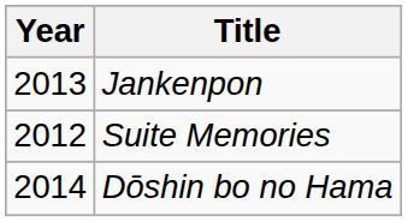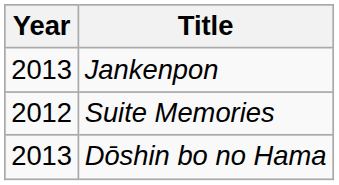 <table class="wikitable">
 <tr>
 <th>Year</th>
 <th>Title</th>
 </tr>
 <tr>
 <td>2013</td>
 <td><em>Jankenpon</em></td>
 </tr>
 <tr>
 <td>2012</td>
 <td><em>Suite Memories</em></td>
 </tr>
 <tr>
-<td>2014</td>
+<td>2013</td>
 <td><em>Dōshin bo no Hama</em></td>
 </tr>
 </table>
